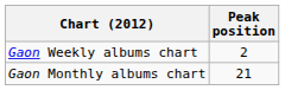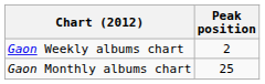 <table class="wikitable sortable">
 <tr>
 <th>Chart (2012)</th>
 <th>Peak<br>position</th>
 </tr>
 <tr>
 <td><em><a href='#'>Gaon</a></em> Weekly albums chart</td>
 <td align="center">2</td>
 </tr>
 <tr>
 <td><em>Gaon</em> Monthly albums chart</td>
-<td align="center">21</td>
+<td align="center">25</td>
 </tr>
 </table>
